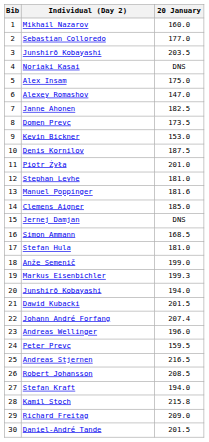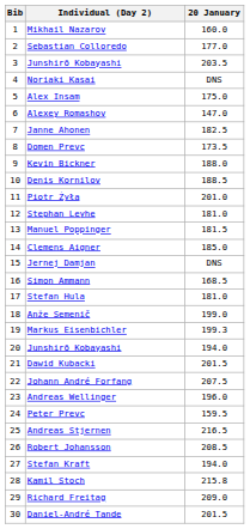 <table class="wikitable plainrowheaders" style="background:#fff; font-size:86%; line-height:16px; border:grey solid 1px; border-collapse:collapse;">
 <tr>
 <th>Bib</th>
 <th width=200>Individual (Day 2)</th>
 <th width=70>20 January</th>
 </tr>
 <tr align=center>
 <td>1</td>
 <td align=left> <a href='#'>Mikhail Nazarov</a></td>
 <td>160.0</td>
 </tr>
 <tr align=center>
 <td>2</td>
 <td align=left> <a href='#'>Sebastian Colloredo</a></td>
 <td>177.0</td>
 </tr>
 <tr align=center>
 <td>3</td>
 <td align=left> <a href='#'>Junshirō Kobayashi</a></td>
 <td>203.5</td>
 </tr>
 <tr align=center>
 <td>4</td>
 <td align=left> <a href='#'>Noriaki Kasai</a></td>
 <td>DNS</td>
 </tr>
 <tr align=center>
 <td>5</td>
 <td align=left> <a href='#'>Alex Insam</a></td>
 <td>175.0</td>
 </tr>
 <tr align=center>
 <td>6</td>
 <td align=left> <a href='#'>Alexey Romashov</a></td>
 <td>147.0</td>
 </tr>
 <tr align=center>
 <td>7</td>
 <td align=left> <a href='#'>Janne Ahonen</a></td>
 <td>182.5</td>
 </tr>
 <tr align=center>
 <td>8</td>
 <td align=left> <a href='#'>Domen Prevc</a></td>
 <td>173.5</td>
 </tr>
 <tr align=center>
 <td>9</td>
 <td align=left> <a href='#'>Kevin Bickner</a></td>
-<td>153.0</td>
+<td>188.0</td>
 </tr>
 <tr align=center>
 <td>10</td>
 <td align=left> <a href='#'>Denis Kornilov</a></td>
-<td>187.5</td>
+<td>188.5</td>
 </tr>
 <tr align=center>
 <td>11</td>
 <td align=left> <a href='#'>Piotr Żyła</a></td>
 <td>201.0</td>
 </tr>
 <tr align=center>
 <td>12</td>
 <td align=left> <a href='#'>Stephan Leyhe</a></td>
 <td>181.0</td>
 </tr>
 <tr align=center>
 <td>13</td>
 <td align=left> <a href='#'>Manuel Poppinger</a></td>
-<td>181.6</td>
+<td>181.5</td>
 </tr>
 <tr align=center>
 <td>14</td>
 <td align=left> <a href='#'>Clemens Aigner</a></td>
 <td>185.0</td>
 </tr>
 <tr align=center>
 <td>15</td>
 <td align=left> <a href='#'>Jernej Damjan</a></td>
 <td>DNS</td>
 </tr>
 <tr align=center>
 <td>16</td>
 <td align=left> <a href='#'>Simon Ammann</a></td>
 <td>168.5</td>
 </tr>
 <tr align=center>
 <td>17</td>
 <td align=left> <a href='#'>Stefan Hula</a></td>
 <td>181.0</td>
 </tr>
 <tr align=center>
 <td>18</td>
 <td align=left> <a href='#'>Anže Semenič</a></td>
 <td>199.0</td>
 </tr>
 <tr align=center>
 <td>19</td>
 <td align=left> <a href='#'>Markus Eisenbichler</a></td>
 <td>199.3</td>
 </tr>
 <tr align=center>
 <td>20</td>
 <td align=left> <a href='#'>Junshirō Kobayashi</a></td>
 <td>194.0</td>
 </tr>
 <tr align=center>
 <td>21</td>
 <td align=left> <a href='#'>Dawid Kubacki</a></td>
 <td>201.5</td>
 </tr>
 <tr align=center>
 <td>22</td>
 <td align=left> <a href='#'>Johann André Forfang</a></td>
-<td>207.4</td>
+<td>207.5</td>
 </tr>
 <tr align=center>
 <td>23</td>
 <td align=left> <a href='#'>Andreas Wellinger</a></td>
 <td>196.0</td>
 </tr>
 <tr align=center>
 <td>24</td>
 <td align=left> <a href='#'>Peter Prevc</a></td>
 <td>159.5</td>
 </tr>
 <tr align=center>
 <td>25</td>
 <td align=left> <a href='#'>Andreas Stjernen</a></td>
 <td>216.5</td>
 </tr>
 <tr align=center>
 <td>26</td>
 <td align=left> <a href='#'>Robert Johansson</a></td>
 <td>208.5</td>
 </tr>
 <tr align=center>
 <td>27</td>
 <td align=left> <a href='#'>Stefan Kraft</a></td>
 <td>194.0</td>
 </tr>
 <tr align=center>
 <td>28</td>
 <td align=left> <a href='#'>Kamil Stoch</a></td>
 <td>215.8</td>
 </tr>
 <tr align=center>
 <td>29</td>
 <td align=left> <a href='#'>Richard Freitag</a></td>
 <td>209.0</td>
 </tr>
 <tr align=center>
 <td>30</td>
 <td align=left> <a href='#'>Daniel-André Tande</a></td>
 <td>201.5</td>
 </tr>
 </table>
